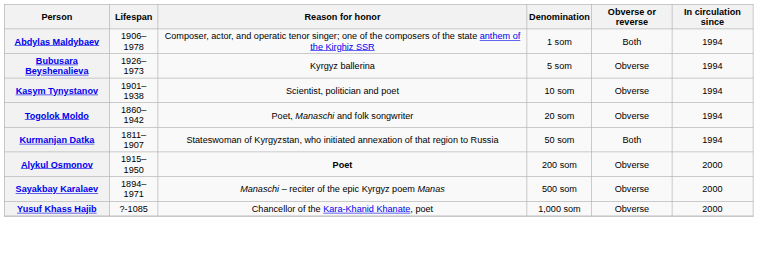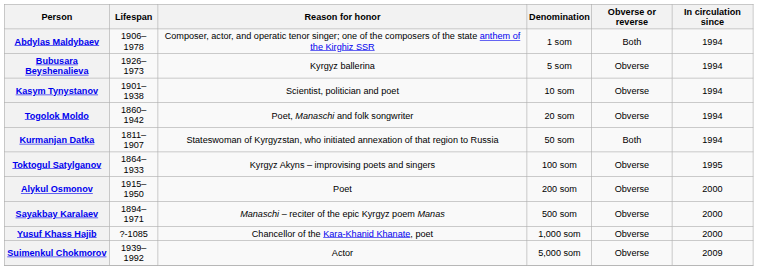 <table class="wikitable" style="font-size: 95%; text-align:center;">
 <tr>
 <th>Person</th>
 <th>Lifespan</th>
 <th>Reason for honor</th>
 <th>Denomination</th>
 <th>Obverse or reverse</th>
 <th>In circulation since</th>
 </tr>
 <tr>
 <th><a href='#'>Abdylas Maldybaev</a></th>
 <td>1906–1978</td>
 <td>Composer, actor, and operatic tenor singer; one of the composers of the state <a href='#'>anthem of the Kirghiz SSR</a></td>
 <td>1 som</td>
 <td>Both</td>
 <td>1994</td>
 </tr>
 <tr>
 <th><a href='#'>Bubusara Beyshenalieva</a></th>
 <td>1926–1973</td>
 <td>Kyrgyz ballerina</td>
 <td>5 som</td>
 <td>Obverse</td>
 <td>1994</td>
 </tr>
 <tr>
 <th><a href='#'>Kasym Tynystanov</a></th>
 <td>1901–1938</td>
 <td>Scientist, politician and poet</td>
 <td>10 som</td>
 <td>Obverse</td>
 <td>1994</td>
 </tr>
 <tr>
 <th><a href='#'>Togolok Moldo</a></th>
 <td>1860–1942</td>
 <td>Poet, <em>Manaschi</em> and folk songwriter</td>
 <td>20 som</td>
 <td>Obverse</td>
 <td>1994</td>
 </tr>
 <tr>
 <th><a href='#'>Kurmanjan Datka</a></th>
 <td>1811–1907</td>
 <td>Stateswoman of Kyrgyzstan, who initiated annexation of that region to Russia</td>
 <td>50 som</td>
 <td>Both</td>
 <td>1994</td>
 </tr>
 <tr>
+<th><a href='#'>Toktogul Satylganov</a></th>
+<td>1864–1933</td>
+<td>Kyrgyz Akyns – improvising poets and singers</td>
+<td>100 som</td>
+<td>Obverse</td>
+<td>1995</td>
+</tr>
+<tr>
 <th><a href='#'>Alykul Osmonov</a></th>
 <td>1915–1950</td>
-<td><strong>Poet</strong></td>
+<td>Poet</td>
 <td>200 som</td>
 <td>Obverse</td>
 <td>2000</td>
 </tr>
 <tr>
 <th><a href='#'>Sayakbay Karalaev</a></th>
 <td>1894–1971</td>
 <td><em>Manaschi</em> – reciter of the epic Kyrgyz poem <em>Manas</em></td>
 <td>500 som</td>
 <td>Obverse</td>
 <td>2000</td>
 </tr>
 <tr>
 <th><a href='#'>Yusuf Khass Hajib</a></th>
 <td>?-1085</td>
 <td>Chancellor of the <a href='#'>Kara-Khanid Khanate</a>, poet</td>
 <td>1,000 som</td>
 <td>Obverse</td>
 <td>2000</td>
 </tr>
 <tr>
+<th><a href='#'>Suimenkul Chokmorov</a></th>
+<td>1939–1992</td>
+<td>Actor</td>
+<td>5,000 som</td>
+<td>Obverse</td>
+<td>2009</td>
+</tr>
+<tr>
 </tr>
 </table>
